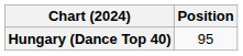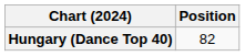 <table class="wikitable plainrowheaders" style="text-align:center">
 <tr>
 <th scope="col">Chart (2024)</th>
 <th scope="col">Position</th>
 </tr>
 <tr>
 <th scope="row">Hungary (Dance Top 40)</th>
-<td>95</td>
+<td>82</td>
 </tr>
 </table>
